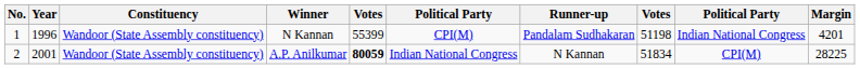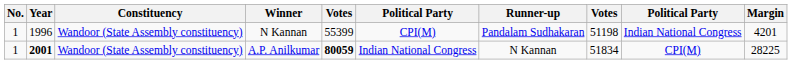 <table class="sortable wikitable">
 <tr style="background:#ccc; text-align:center;">
 <th>No.</th>
 <th>Year</th>
 <th>Constituency</th>
 <th>Winner</th>
 <th>Votes</th>
 <th>Political Party</th>
 <th>Runner-up</th>
 <th>Votes</th>
 <th>Political Party</th>
 <th>Margin</th>
 </tr>
 <tr style="vertical-align: middle; text-align: center;">
 <td>1</td>
 <td>1996</td>
 <td><a href='#'>Wandoor (State Assembly constituency)</a></td>
 <td>N Kannan</td>
 <td>55399</td>
 <td><a href='#'>CPI(M)</a></td>
 <td><a href='#'>Pandalam Sudhakaran</a></td>
 <td>51198</td>
 <td><a href='#'>Indian National Congress</a></td>
 <td>4201</td>
 </tr>
 <tr style="vertical-align: middle; text-align: center;">
-<td>2</td>
-<td>2001</td>
+<td>1</td>
+<td><strong>2001</strong></td>
 <td><a href='#'>Wandoor (State Assembly constituency)</a></td>
 <td><a href='#'>A.P. Anilkumar</a></td>
 <td><strong>80059</strong></td>
 <td><a href='#'>Indian National Congress</a></td>
 <td>N Kannan</td>
 <td>51834</td>
 <td><a href='#'>CPI(M)</a></td>
 <td>28225</td>
 </tr>
 </table>
